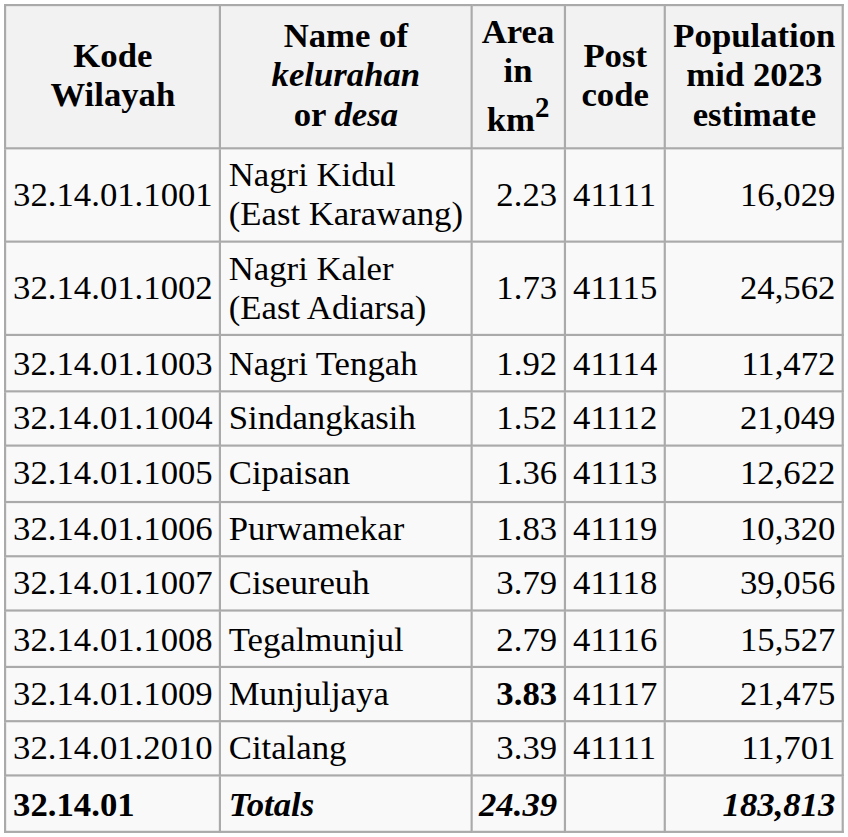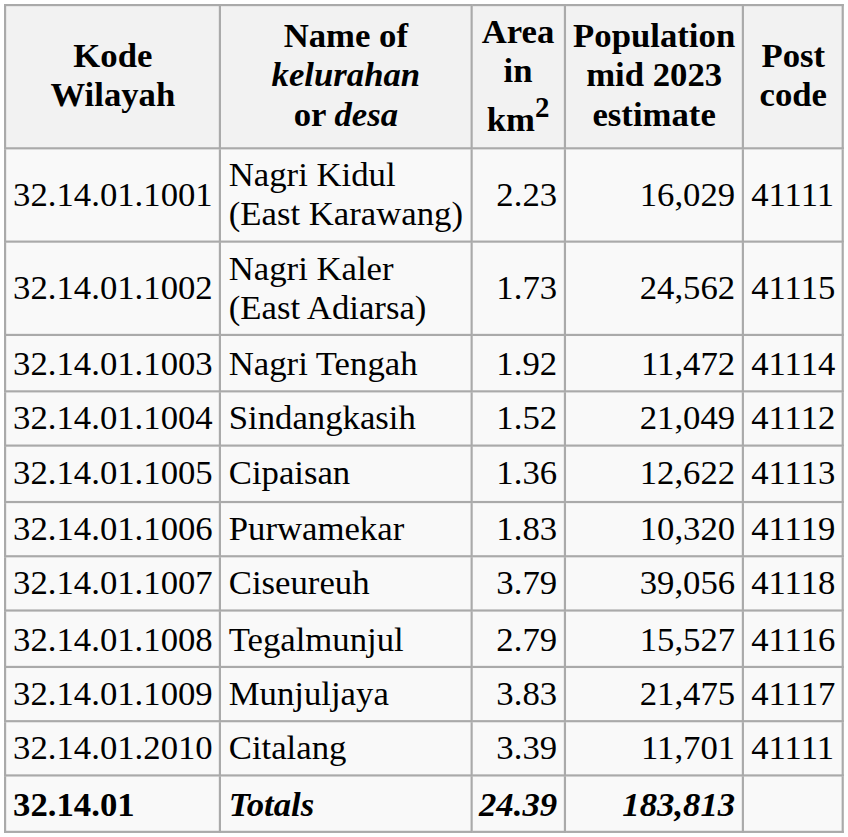 <table class="wikitable">
 <tr>
 <th>Kode <br>Wilayah</th>
 <th>Name of <br> <em>kelurahan</em><br> or <em>desa</em></th>
 <th>Area <br>in <br>km<sup>2</sup></th>
+<th>Population<br>mid 2023<br>estimate</th>
 <th>Post<br>code</th>
-<th>Population<br>mid 2023<br>estimate</th>
 </tr>
 <tr>
 <td>32.14.01.1001</td>
 <td>Nagri Kidul <br>(East Karawang)</td>
 <td align="right">2.23</td>
+<td align="right">16,029</td>
 <td>41111</td>
-<td align="right">16,029</td>
 </tr>
 <tr>
 <td>32.14.01.1002</td>
 <td>Nagri Kaler <br>(East Adiarsa)</td>
 <td align="right">1.73</td>
+<td align="right">24,562</td>
 <td>41115</td>
-<td align="right">24,562</td>
 </tr>
 <tr>
 <td>32.14.01.1003</td>
 <td>Nagri Tengah</td>
 <td align="right">1.92</td>
+<td align="right">11,472</td>
 <td>41114</td>
-<td align="right">11,472</td>
 </tr>
 <tr>
 <td>32.14.01.1004</td>
 <td>Sindangkasih</td>
 <td align="right">1.52</td>
+<td align="right">21,049</td>
 <td>41112</td>
-<td align="right">21,049</td>
 </tr>
 <tr>
 <td>32.14.01.1005</td>
 <td>Cipaisan</td>
 <td align="right">1.36</td>
+<td align="right">12,622</td>
 <td>41113</td>
-<td align="right">12,622</td>
 </tr>
 <tr>
 <td>32.14.01.1006</td>
 <td>Purwamekar</td>
 <td align="right">1.83</td>
+<td align="right">10,320</td>
 <td>41119</td>
-<td align="right">10,320</td>
 </tr>
 <tr>
 <td>32.14.01.1007</td>
 <td>Ciseureuh</td>
 <td align="right">3.79</td>
+<td align="right">39,056</td>
 <td>41118</td>
-<td align="right">39,056</td>
 </tr>
 <tr>
 <td>32.14.01.1008</td>
 <td>Tegalmunjul</td>
 <td align="right">2.79</td>
+<td align="right">15,527</td>
 <td>41116</td>
-<td align="right">15,527</td>
 </tr>
 <tr>
 <td>32.14.01.1009</td>
 <td>Munjuljaya</td>
-<td align="right"><strong>3.83</strong></td>
+<td align="right">3.83</td>
+<td align="right">21,475</td>
 <td>41117</td>
-<td align="right">21,475</td>
 </tr>
 <tr>
 <td>32.14.01.2010</td>
 <td>Citalang</td>
 <td align="right">3.39</td>
+<td align="right">11,701</td>
 <td>41111</td>
-<td align="right">11,701</td>
 </tr>
 <tr>
 <td><strong>32.14.01</strong></td>
 <td><strong><em>Totals</em></strong></td>
 <td align="right"><strong><em>24.39</em></strong></td>
+<td align="right"><strong><em>183,813</em></strong></td>
 <td></td>
-<td align="right"><strong><em>183,813</em></strong></td>
 </tr>
 </table>
